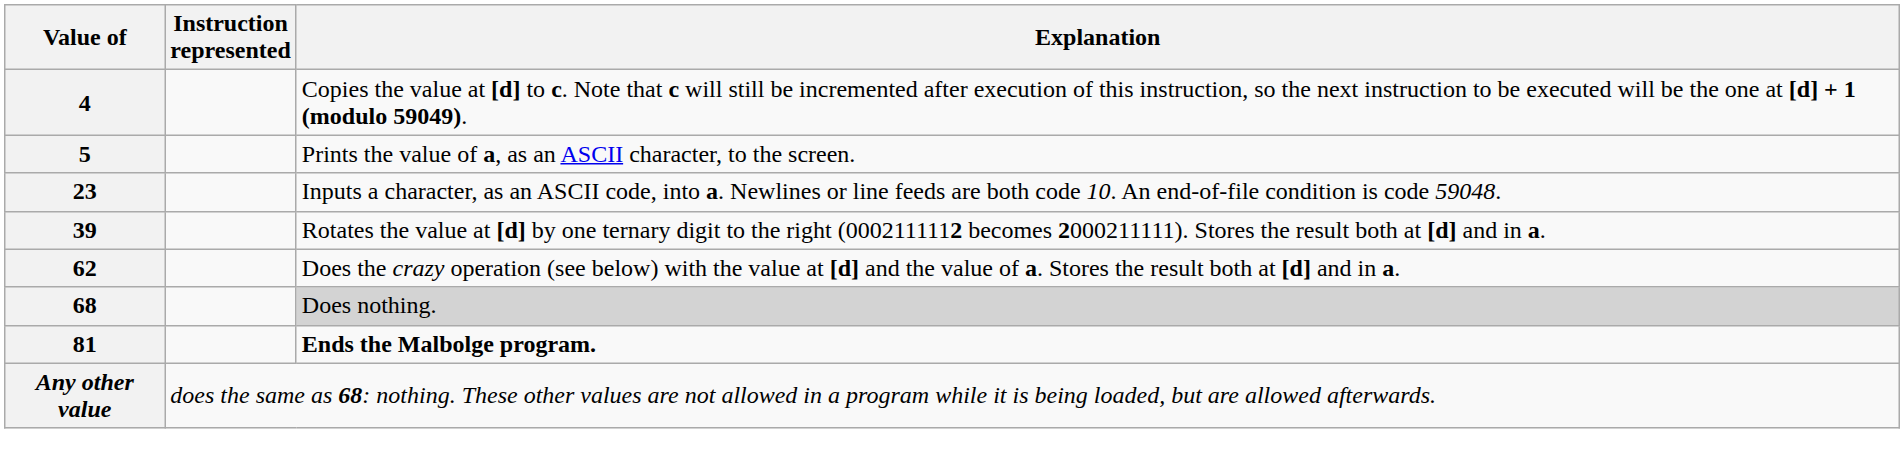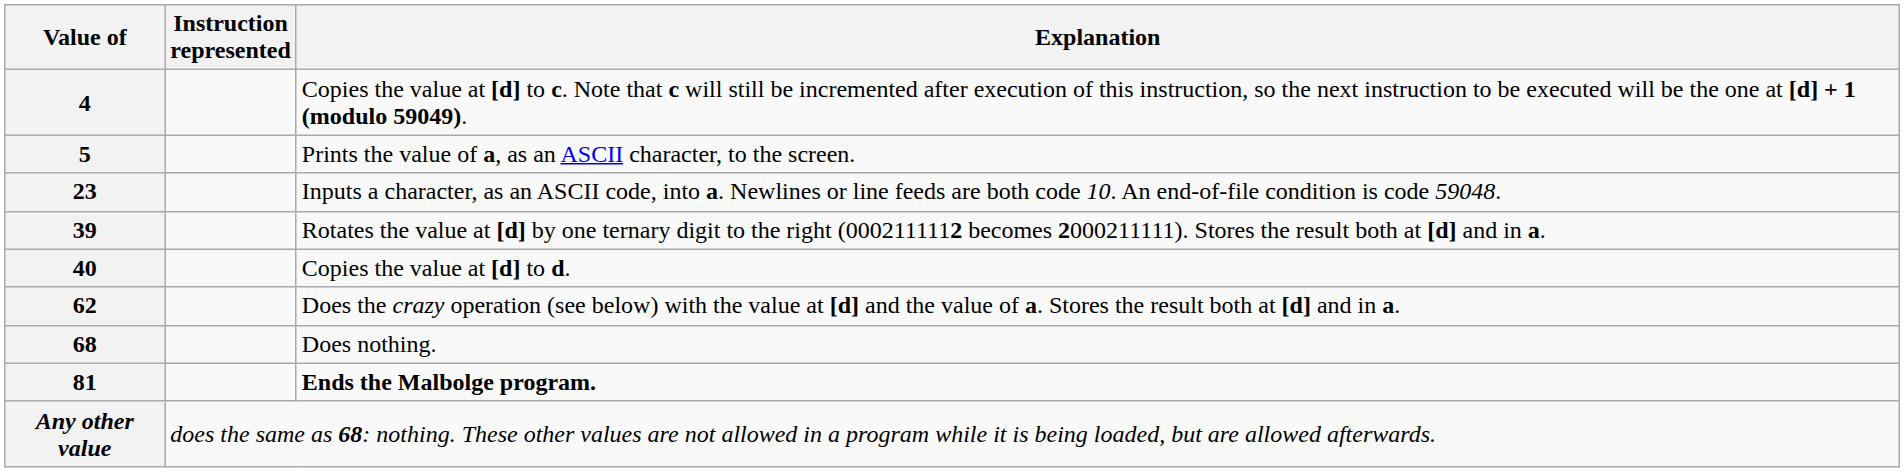 <table style="margin:auto;" class="wikitable">
 <tr>
 <th>Value of <br></th>
 <th>Instruction<br>represented</th>
 <th>Explanation</th>
 </tr>
 <tr>
 <th>4</th>
 <td></td>
 <td style="text-align:left;">Copies the value at <strong>[d]</strong> to <strong>c</strong>. Note that <strong>c</strong> will still be incremented after execution of this instruction, so the next instruction to be executed will be the one at <strong>[d] + 1 (modulo 59049)</strong>.</td>
 </tr>
 <tr>
 <th>5</th>
 <td></td>
 <td style="text-align:left;">Prints the value of <strong>a</strong>, as an <a href='#'>ASCII</a> character, to the screen.</td>
 </tr>
 <tr>
 <th>23</th>
 <td></td>
 <td style="text-align:left;">Inputs a character, as an ASCII code, into <strong>a</strong>. Newlines or line feeds are both code <em>10</em>. An end-of-file condition is code <em>59048</em>.</td>
 </tr>
 <tr>
 <th>39</th>
 <td></td>
 <td style="text-align:left;">Rotates the value at <strong>[d]</strong> by one ternary digit to the right (000211111<strong>2</strong> becomes <strong>2</strong>000211111). Stores the result both at <strong>[d]</strong> and in <strong>a</strong>.</td>
 </tr>
 <tr>
+<th>40</th>
+<td></td>
+<td style="text-align:left;">Copies the value at <strong>[d]</strong> to <strong>d</strong>.</td>
+</tr>
+<tr>
 <th>62</th>
 <td></td>
 <td style="text-align:left;">Does the <em>crazy</em> operation (see below) with the value at <strong>[d]</strong> and the value of <strong>a</strong>. Stores the result both at <strong>[d]</strong> and in <strong>a</strong>.</td>
 </tr>
 <tr>
 <th>68</th>
 <td></td>
-<td style="background: lightgrey; text-align:left;">Does nothing.</td>
+<td style="text-align:left;">Does nothing.</td>
 </tr>
 <tr>
 <th>81</th>
 <td></td>
 <td style="text-align:left;"><strong>Ends the Malbolge program.</strong></td>
 </tr>
 <tr>
 <th><em>Any other value</em></th>
 <td colspan="2"><em>does the same as <strong>68</strong>: nothing. These other values are not allowed in a program while it is being loaded, but are allowed afterwards.</em></td>
 </tr>
 </table>
